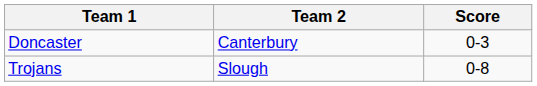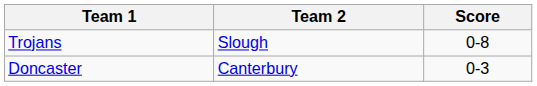 <table class="wikitable" style="font-size: 100%">
 <tr>
 <th width=200>Team 1</th>
 <th width=200>Team 2</th>
 <th width=100>Score</th>
 </tr>
 <tr>
+<td><a href='#'>Trojans</a></td>
+<td><a href='#'>Slough</a></td>
+<td align=center>0-8</td>
+</tr>
+<tr>
 <td><a href='#'>Doncaster</a></td>
 <td><a href='#'>Canterbury</a></td>
 <td align=center>0-3</td>
 </tr>
-<tr>
-<td><a href='#'>Trojans</a></td>
-<td><a href='#'>Slough</a></td>
-<td align=center>0-8</td>
-</tr>
 </table>
